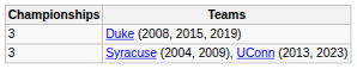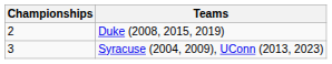 <table class="wikitable">
 <tr>
 <th>Championships</th>
 <th>Teams</th>
 </tr>
 <tr>
-<td>3</td>
+<td>2</td>
 <td><a href='#'>Duke</a> (2008, 2015, 2019)</td>
 </tr>
 <tr>
 <td>3</td>
 <td><a href='#'>Syracuse</a> (2004, 2009), <a href='#'>UConn</a> (2013, 2023)</td>
 </tr>
 </table>
